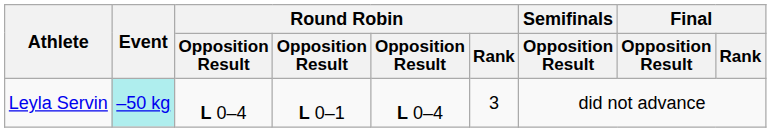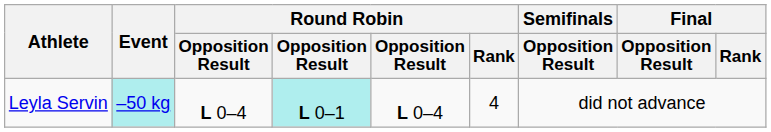 <table class="wikitable" border="1" style="font-size:90%">
 <tr>
 <th rowspan=2>Athlete</th>
 <th rowspan=2>Event</th>
 <th colspan=4>Round Robin</th>
 <th>Semifinals</th>
 <th colspan=2>Final</th>
 </tr>
 <tr style="font-size:95%">
 <th>Opposition<br>Result</th>
 <th>Opposition<br>Result</th>
 <th>Opposition<br>Result</th>
 <th>Rank</th>
 <th>Opposition<br>Result</th>
 <th>Opposition<br>Result</th>
 <th>Rank</th>
 </tr>
 <tr align=center>
 <td align=left><a href='#'>Leyla Servin</a></td>
 <td align=left style="background: paleturquoise;"><a href='#'>–50 kg</a></td>
 <td><br><strong>L</strong> 0–4</td>
-<td><br><strong>L</strong> 0–1</td>
+<td style="background: paleturquoise;"><br><strong>L</strong> 0–1</td>
 <td><br><strong>L</strong> 0–4</td>
-<td>3</td>
+<td>4</td>
 <td colspan=3>did not advance</td>
 </tr>
 </table>
